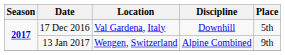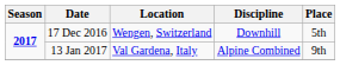 <table class="wikitable">
 <tr>
 <th>Season</th>
 <th>Date</th>
 <th>Location</th>
 <th>Discipline</th>
 <th>Place</th>
 </tr>
 <tr>
 <td align="center" rowspan="2"><strong><a href='#'>2017</a></strong></td>
 <td align="right">17 Dec 2016</td>
-<td><a href='#'>Val Gardena</a>, <a href='#'>Italy</a></td>
+<td><a href='#'>Wengen</a>, <a href='#'>Switzerland</a></td>
 <td align="center"><a href='#'>Downhill</a></td>
 <td align="center">5th</td>
 </tr>
 <tr>
 <td align="right">13 Jan 2017</td>
-<td><a href='#'>Wengen</a>, <a href='#'>Switzerland</a></td>
+<td><a href='#'>Val Gardena</a>, <a href='#'>Italy</a></td>
 <td align="center"><a href='#'>Alpine Combined</a></td>
 <td align="center">9th</td>
 </tr>
 <tr>
 </tr>
 </table>
